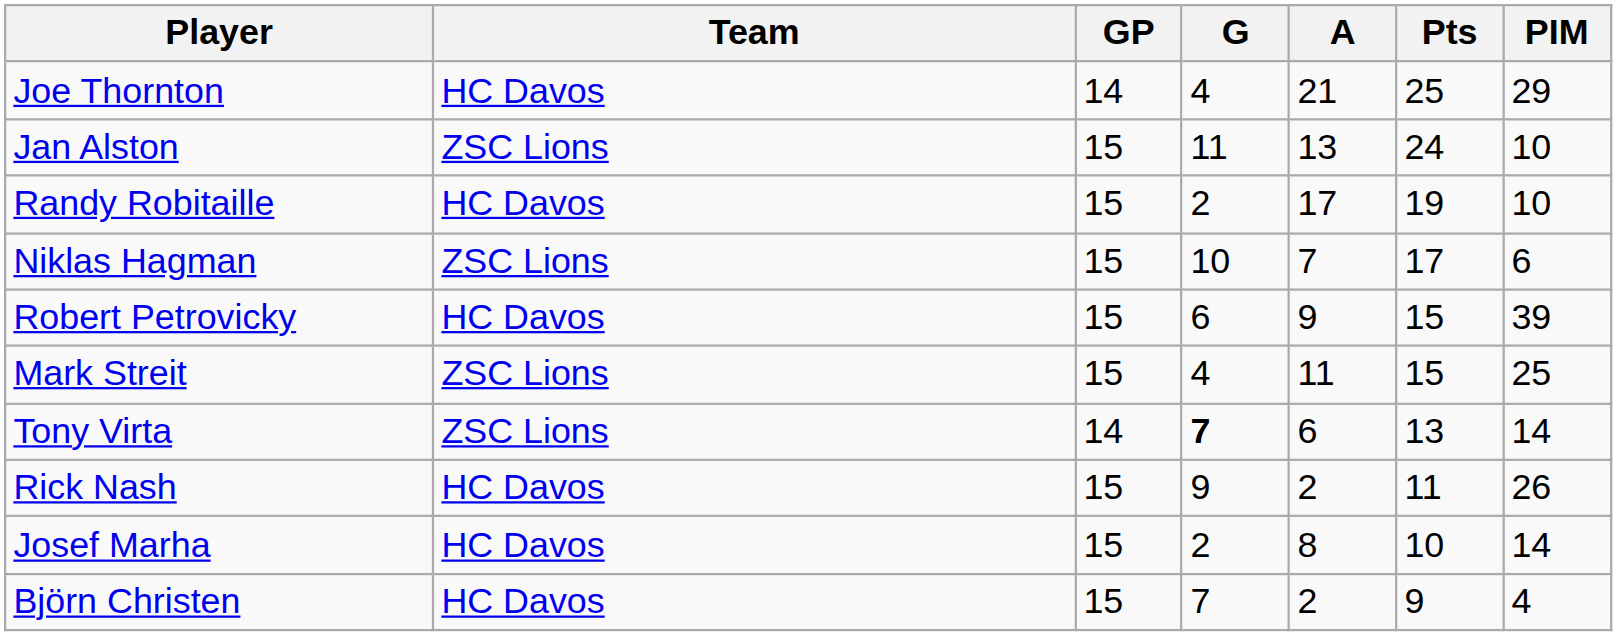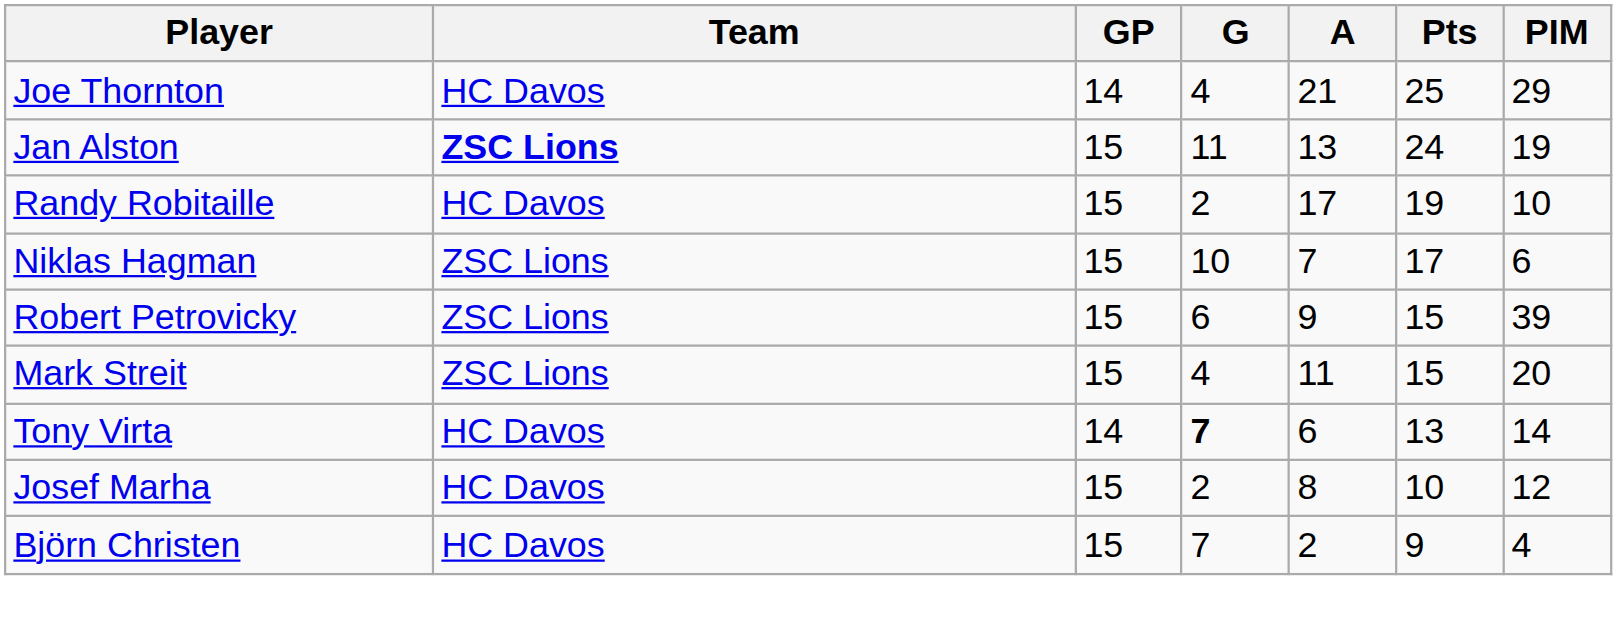 <table class="wikitable">
 <tr>
 <th bgcolor="#DDDDFF" width="20%">Player</th>
 <th bgcolor="#DDDDFF" width="30%">Team</th>
 <th bgcolor="#DDDDFF" width="5%">GP</th>
 <th bgcolor="#DDDDFF" width="5%">G</th>
 <th bgcolor="#DDDDFF" width="5%">A</th>
 <th bgcolor="#DDDDFF" width="5%">Pts</th>
 <th bgcolor="#DDDDFF" width="5%">PIM</th>
 </tr>
 <tr>
 <td> <a href='#'>Joe Thornton</a></td>
 <td><a href='#'>HC Davos</a></td>
 <td>14</td>
 <td>4</td>
 <td>21</td>
 <td>25</td>
 <td>29</td>
 </tr>
 <tr>
 <td> <a href='#'>Jan Alston</a></td>
-<td><a href='#'>ZSC Lions</a></td>
+<td><strong><a href='#'>ZSC Lions</a></strong></td>
 <td>15</td>
 <td>11</td>
 <td>13</td>
 <td>24</td>
-<td>10</td>
+<td>19</td>
 </tr>
 <tr>
 <td> <a href='#'>Randy Robitaille</a></td>
 <td><a href='#'>HC Davos</a></td>
 <td>15</td>
 <td>2</td>
 <td>17</td>
 <td>19</td>
 <td>10</td>
 </tr>
 <tr>
 <td> <a href='#'>Niklas Hagman</a></td>
 <td><a href='#'>ZSC Lions</a></td>
 <td>15</td>
 <td>10</td>
 <td>7</td>
 <td>17</td>
 <td>6</td>
 </tr>
 <tr>
 <td> <a href='#'>Robert Petrovicky</a></td>
-<td><a href='#'>HC Davos</a></td>
+<td><a href='#'>ZSC Lions</a></td>
 <td>15</td>
 <td>6</td>
 <td>9</td>
 <td>15</td>
 <td>39</td>
 </tr>
 <tr>
 <td> <a href='#'>Mark Streit</a></td>
 <td><a href='#'>ZSC Lions</a></td>
 <td>15</td>
 <td>4</td>
 <td>11</td>
 <td>15</td>
-<td>25</td>
+<td>20</td>
 </tr>
 <tr>
 <td> <a href='#'>Tony Virta</a></td>
-<td><a href='#'>ZSC Lions</a></td>
+<td><a href='#'>HC Davos</a></td>
 <td>14</td>
 <td><strong>7</strong></td>
 <td>6</td>
 <td>13</td>
 <td>14</td>
-</tr>
-<tr>
-<td> <a href='#'>Rick Nash</a></td>
-<td><a href='#'>HC Davos</a></td>
-<td>15</td>
-<td>9</td>
-<td>2</td>
-<td>11</td>
-<td>26</td>
 </tr>
 <tr>
 <td> <a href='#'>Josef Marha</a></td>
 <td><a href='#'>HC Davos</a></td>
 <td>15</td>
 <td>2</td>
 <td>8</td>
 <td>10</td>
-<td>14</td>
+<td>12</td>
 </tr>
 <tr>
 <td> <a href='#'>Björn Christen</a></td>
 <td><a href='#'>HC Davos</a></td>
 <td>15</td>
 <td>7</td>
 <td>2</td>
 <td>9</td>
 <td>4</td>
 </tr>
 </table>
